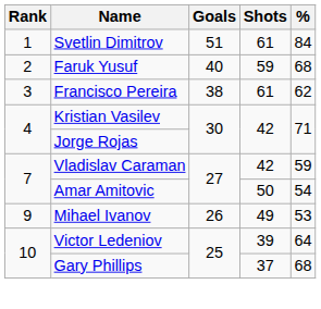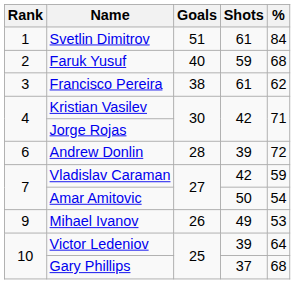 <table class="wikitable sortable" style="text-align: center;">
 <tr>
 <th>Rank</th>
 <th>Name</th>
 <th>Goals</th>
 <th>Shots</th>
 <th>%</th>
 </tr>
 <tr>
 <td>1</td>
 <td style="text-align:left;"> <a href='#'>Svetlin Dimitrov</a></td>
 <td>51</td>
 <td>61</td>
 <td>84</td>
 </tr>
 <tr>
 <td>2</td>
 <td style="text-align:left;"> <a href='#'>Faruk Yusuf</a></td>
 <td>40</td>
 <td>59</td>
 <td>68</td>
 </tr>
 <tr>
 <td>3</td>
 <td style="text-align:left;"> <a href='#'>Francisco Pereira</a></td>
 <td>38</td>
 <td>61</td>
 <td>62</td>
 </tr>
 <tr>
 <td rowspan=2>4</td>
 <td style="text-align:left;"> <a href='#'>Kristian Vasilev</a></td>
 <td rowspan=2>30</td>
 <td rowspan=2>42</td>
 <td rowspan=2>71</td>
 </tr>
 <tr>
 <td style="text-align:left;"> <a href='#'>Jorge Rojas</a></td>
 </tr>
 <tr>
+<td>6</td>
+<td style="text-align:left;"> <a href='#'>Andrew Donlin</a></td>
+<td>28</td>
+<td>39</td>
+<td>72</td>
+</tr>
+<tr>
 <td rowspan=2>7</td>
 <td style="text-align:left;"> <a href='#'>Vladislav Caraman</a></td>
 <td rowspan=2>27</td>
 <td>42</td>
 <td>59</td>
 </tr>
 <tr>
 <td style="text-align:left;"> <a href='#'>Amar Amitovic</a></td>
 <td>50</td>
 <td>54</td>
 </tr>
 <tr>
 <td>9</td>
 <td style="text-align:left;"> <a href='#'>Mihael Ivanov</a></td>
 <td>26</td>
 <td>49</td>
 <td>53</td>
 </tr>
 <tr>
 <td rowspan=2>10</td>
 <td style="text-align:left;"> <a href='#'>Victor Ledeniov</a></td>
 <td rowspan=2>25</td>
 <td>39</td>
 <td>64</td>
 </tr>
 <tr>
 <td style="text-align:left;"> <a href='#'>Gary Phillips</a></td>
 <td>37</td>
 <td>68</td>
 </tr>
 </table>
